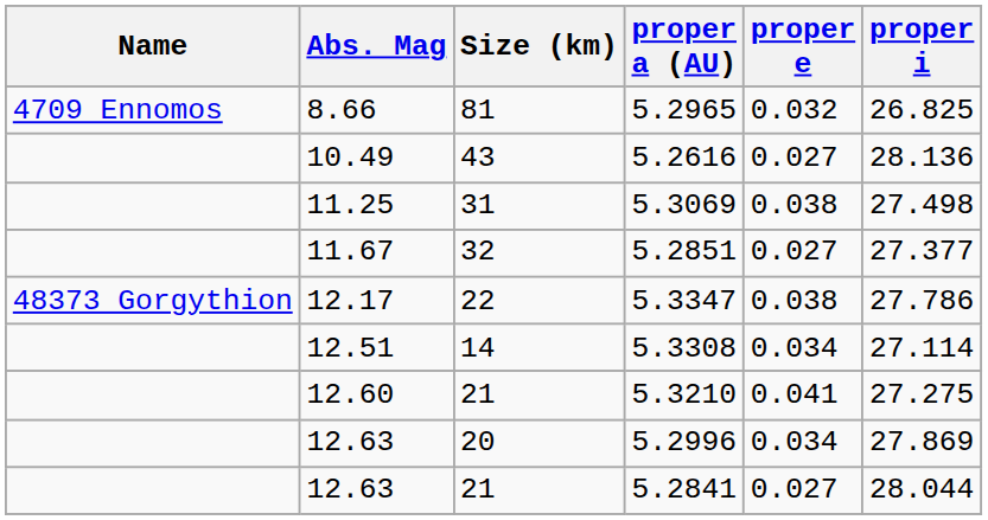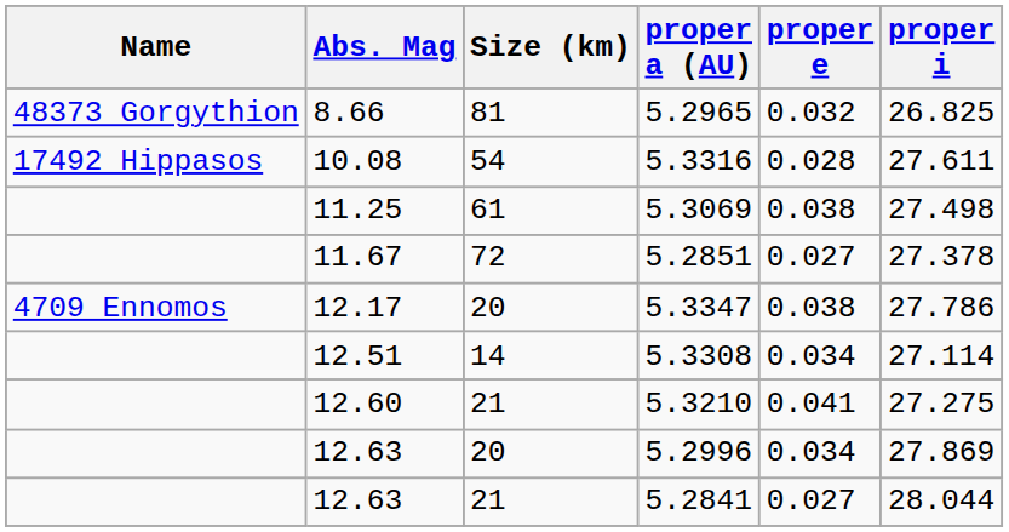 <table class="wikitable sortable">
 <tr>
 <th>Name</th>
 <th><a href='#'>Abs. Mag</a></th>
 <th>Size (km)</th>
 <th><a href='#'>proper<br>a</a> (<a href='#'>AU</a>)</th>
 <th><a href='#'>proper<br>e</a></th>
 <th><a href='#'>proper<br>i</a></th>
 </tr>
 <tr>
-<td><a href='#'>4709 Ennomos</a></td>
+<td><a href='#'>48373 Gorgythion</a></td>
 <td>8.66</td>
 <td>81</td>
 <td>5.2965</td>
 <td>0.032</td>
 <td>26.825</td>
 </tr>
 <tr>
-<td></td>
-<td>10.49</td>
-<td>43</td>
-<td>5.2616</td>
-<td>0.027</td>
-<td>28.136</td>
+<td><a href='#'>17492 Hippasos</a></td>
+<td>10.08</td>
+<td>54</td>
+<td>5.3316</td>
+<td>0.028</td>
+<td>27.611</td>
 </tr>
 <tr>
 <td></td>
 <td>11.25</td>
-<td>31</td>
+<td>61</td>
 <td>5.3069</td>
 <td>0.038</td>
 <td>27.498</td>
 </tr>
 <tr>
 <td></td>
 <td>11.67</td>
-<td>32</td>
+<td>72</td>
 <td>5.2851</td>
 <td>0.027</td>
-<td>27.377</td>
+<td>27.378</td>
 </tr>
 <tr>
-<td><a href='#'>48373 Gorgythion</a></td>
+<td><a href='#'>4709 Ennomos</a></td>
 <td>12.17</td>
-<td>22</td>
+<td>20</td>
 <td>5.3347</td>
 <td>0.038</td>
 <td>27.786</td>
 </tr>
 <tr>
 <td></td>
 <td>12.51</td>
 <td>14</td>
 <td>5.3308</td>
 <td>0.034</td>
 <td>27.114</td>
 </tr>
 <tr>
 <td></td>
 <td>12.60</td>
 <td>21</td>
 <td>5.3210</td>
 <td>0.041</td>
 <td>27.275</td>
 </tr>
 <tr>
 <td></td>
 <td>12.63</td>
 <td>20</td>
 <td>5.2996</td>
 <td>0.034</td>
 <td>27.869</td>
 </tr>
 <tr>
 <td></td>
 <td>12.63</td>
 <td>21</td>
 <td>5.2841</td>
 <td>0.027</td>
 <td>28.044</td>
 </tr>
 </table>
